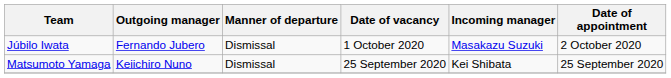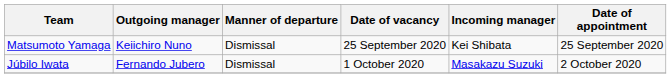 <table class="wikitable sortable">
 <tr>
 <th>Team</th>
 <th>Outgoing manager</th>
 <th>Manner of departure</th>
 <th>Date of vacancy</th>
 <th>Incoming manager</th>
 <th>Date of<br>appointment</th>
 </tr>
 <tr>
+<td><a href='#'>Matsumoto Yamaga</a></td>
+<td> <a href='#'>Keiichiro Nuno</a></td>
+<td>Dismissal</td>
+<td>25 September 2020</td>
+<td> Kei Shibata</td>
+<td>25 September 2020</td>
+</tr>
+<tr>
 <td><a href='#'>Júbilo Iwata</a></td>
 <td> <a href='#'>Fernando Jubero</a></td>
 <td>Dismissal</td>
 <td>1 October 2020</td>
 <td> <a href='#'>Masakazu Suzuki</a></td>
 <td>2 October 2020</td>
 </tr>
 <tr>
-<td><a href='#'>Matsumoto Yamaga</a></td>
-<td> <a href='#'>Keiichiro Nuno</a></td>
-<td>Dismissal</td>
-<td>25 September 2020</td>
-<td> Kei Shibata</td>
-<td>25 September 2020</td>
-</tr>
-<tr>
 </tr>
 </table>
